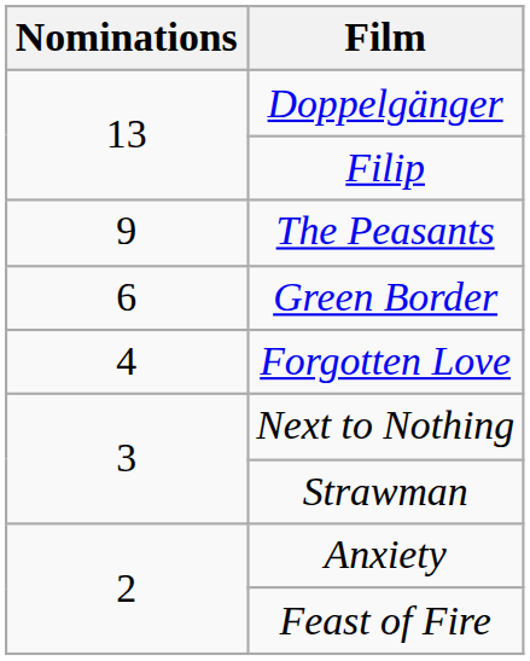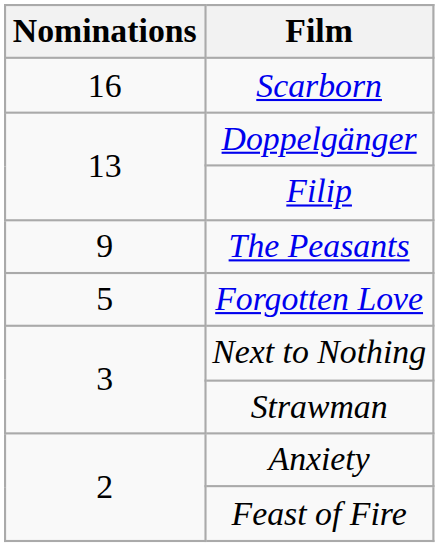 <table class="wikitable plainrowheaders" style="text-align:center;">
 <tr>
 <th scope="col" style="width:55px;">Nominations</th>
 <th scope="col" style="text-align:center;">Film</th>
+</tr>
+<tr>
+<td>16</td>
+<td><em><a href='#'>Scarborn</a></em></td>
 </tr>
 <tr>
 <td rowspan="2">13</td>
 <td><em><a href='#'>Doppelgänger</a></em></td>
 </tr>
 <tr>
 <td><em><a href='#'>Filip</a></em></td>
 </tr>
 <tr>
 <td>9</td>
 <td><em><a href='#'>The Peasants</a></em></td>
 </tr>
 <tr>
-<td>6</td>
-<td><em><a href='#'>Green Border</a></em></td>
-</tr>
-<tr>
-<td>4</td>
+<td>5</td>
 <td><em><a href='#'>Forgotten Love</a></em></td>
 </tr>
 <tr>
 <td rowspan="2">3</td>
 <td><em>Next to Nothing</em></td>
 </tr>
 <tr>
 <td><em>Strawman</em></td>
 </tr>
 <tr>
 <td rowspan="2">2</td>
 <td><em>Anxiety</em></td>
 </tr>
 <tr>
 <td><em>Feast of Fire</em></td>
 </tr>
 </table>
